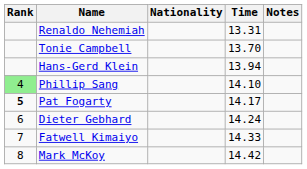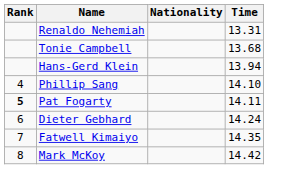 <table class="wikitable sortable" style="text-align:center;font-size:95%">
 <tr>
 <th>Rank</th>
 <th>Name</th>
 <th>Nationality</th>
 <th>Time</th>
-<th>Notes</th>
 </tr>
 <tr>
 <td></td>
 <td align=left><a href='#'>Renaldo Nehemiah</a></td>
 <td align=left></td>
 <td>13.31</td>
-<td></td>
 </tr>
 <tr>
 <td></td>
 <td align=left><a href='#'>Tonie Campbell</a></td>
 <td align=left></td>
-<td>13.70</td>
-<td></td>
+<td>13.68</td>
 </tr>
 <tr>
 <td></td>
 <td align=left><a href='#'>Hans-Gerd Klein</a></td>
 <td align=left></td>
 <td>13.94</td>
-<td></td>
 </tr>
 <tr>
-<td style="background: lightgreen;">4</td>
+<td>4</td>
 <td align=left><a href='#'>Phillip Sang</a></td>
 <td align=left></td>
 <td>14.10</td>
-<td></td>
 </tr>
 <tr>
 <td><strong>5</strong></td>
 <td align=left><a href='#'>Pat Fogarty</a></td>
 <td align=left></td>
-<td>14.17</td>
-<td></td>
+<td>14.11</td>
 </tr>
 <tr>
 <td>6</td>
 <td align=left><a href='#'>Dieter Gebhard</a></td>
 <td align=left></td>
 <td>14.24</td>
-<td></td>
 </tr>
 <tr>
 <td>7</td>
 <td align=left><a href='#'>Fatwell Kimaiyo</a></td>
 <td align=left></td>
-<td>14.33</td>
-<td></td>
+<td>14.35</td>
 </tr>
 <tr>
 <td>8</td>
 <td align=left><a href='#'>Mark McKoy</a></td>
 <td align=left></td>
 <td>14.42</td>
-<td></td>
 </tr>
 </table>
